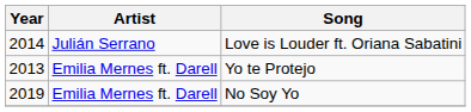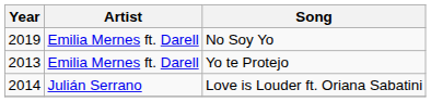 <table class="wikitable" style="font-size: 95%;">
 <tr>
 <th>Year</th>
 <th>Artist</th>
 <th>Song</th>
 </tr>
 <tr>
-<td>2014</td>
-<td><a href='#'>Julián Serrano</a></td>
-<td>Love is Louder ft. Oriana Sabatini</td>
+<td>2019</td>
+<td><a href='#'>Emilia Mernes</a> ft. <a href='#'>Darell</a></td>
+<td>No Soy Yo</td>
 </tr>
 <tr>
 <td>2013</td>
 <td><a href='#'>Emilia Mernes</a> ft. <a href='#'>Darell</a></td>
 <td>Yo te Protejo</td>
 </tr>
 <tr>
-<td>2019</td>
-<td><a href='#'>Emilia Mernes</a> ft. <a href='#'>Darell</a></td>
-<td>No Soy Yo</td>
+<td>2014</td>
+<td><a href='#'>Julián Serrano</a></td>
+<td>Love is Louder ft. Oriana Sabatini</td>
 </tr>
 <tr>
 </tr>
 </table>
